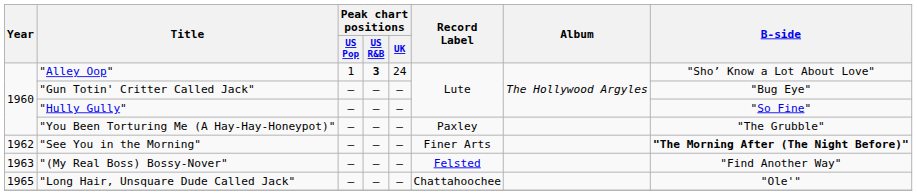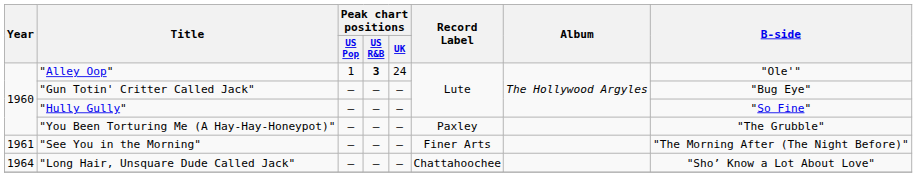 <table class="wikitable" style=text-align:center;>
 <tr>
 <th rowspan="2">Year</th>
 <th rowspan="2">Title</th>
 <th colspan="3">Peak chart<br>positions</th>
 <th rowspan="2">Record<br>Label</th>
 <th rowspan="2">Album</th>
 <th rowspan="2"><a href='#'>B-side</a></th>
 </tr>
 <tr style="font-size:smaller;">
 <th align=centre><a href='#'>US<br>Pop</a></th>
 <th align=centre><a href='#'>US<br>R&B</a></th>
 <th align=centre><a href='#'>UK</a></th>
 </tr>
 <tr>
 <td rowspan="4">1960</td>
 <td align=left>"<a href='#'>Alley Oop</a>"</td>
 <td>1</td>
 <td><strong>3</strong></td>
 <td>24</td>
 <td rowspan="3">Lute</td>
 <td rowspan="3"><em>The Hollywood Argyles</em></td>
-<td rowspan="1">"Sho’ Know a Lot About Love"</td>
+<td rowspan="1">"Ole'"</td>
 </tr>
 <tr>
 <td align=left>"Gun Totin' Critter Called Jack"</td>
 <td>—</td>
 <td>—</td>
 <td>—</td>
 <td rowspan="1">"Bug Eye"</td>
 </tr>
 <tr>
 <td align=left>"<a href='#'>Hully Gully</a>"</td>
 <td>—</td>
 <td>—</td>
 <td>—</td>
 <td rowspan="1">"<a href='#'>So Fine</a>"</td>
 </tr>
 <tr>
 <td align=left>"You Been Torturing Me (A Hay-Hay-Honeypot)"</td>
 <td>—</td>
 <td>—</td>
 <td>—</td>
 <td rowspan="1">Paxley</td>
 <td rowspan="1"></td>
 <td rowspan="1">"The Grubble"</td>
 </tr>
 <tr>
-<td rowspan="1">1962</td>
+<td rowspan="1">1961</td>
 <td align=left>"See You in the Morning"</td>
 <td>—</td>
 <td>—</td>
 <td>—</td>
 <td rowspan="1">Finer Arts</td>
 <td rowspan="1"></td>
-<td rowspan="1"><strong>"The Morning After (The Night Before)"</strong></td>
+<td rowspan="1">"The Morning After (The Night Before)"</td>
 </tr>
 <tr>
-<td rowspan="1">1963</td>
-<td align=left>"(My Real Boss) Bossy-Nover"</td>
-<td>—</td>
-<td>—</td>
-<td>—</td>
-<td rowspan="1"><a href='#'>Felsted</a></td>
-<td rowspan="1"></td>
-<td rowspan="1">"Find Another Way"</td>
-</tr>
-<tr>
-<td rowspan="1">1965</td>
+<td rowspan="1">1964</td>
 <td align=left>"Long Hair, Unsquare Dude Called Jack"</td>
 <td>—</td>
 <td>—</td>
 <td>—</td>
 <td rowspan="1">Chattahoochee</td>
 <td rowspan="1"></td>
-<td rowspan="1">"Ole'"</td>
+<td rowspan="1">"Sho’ Know a Lot About Love"</td>
 </tr>
 <tr>
 </tr>
 </table>
